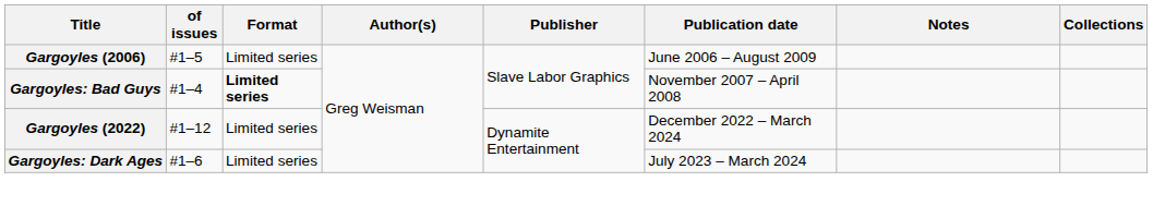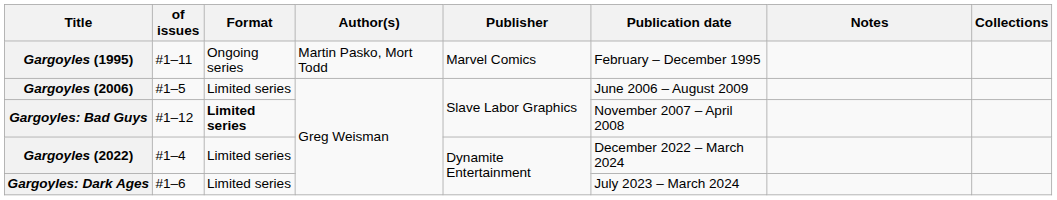 <table class="wikitable">
 <tr>
 <th>Title</th>
 <th style="width:40pt"> of issues</th>
 <th style="width:75pt">Format</th>
 <th style="width:125pt">Author(s)</th>
 <th style="width:125pt">Publisher</th>
 <th style="width:150pt">Publication date</th>
 <th style="width:175pt">Notes</th>
 <th>Collections</th>
+</tr>
+<tr>
+<th><em>Gargoyles</em> (1995)</th>
+<td>#1–11</td>
+<td>Ongoing series</td>
+<td>Martin Pasko, Mort Todd</td>
+<td>Marvel Comics</td>
+<td>February – December 1995</td>
+<td></td>
+<td></td>
 </tr>
 <tr>
 <th><em>Gargoyles</em> (2006)</th>
 <td>#1–5</td>
 <td>Limited series</td>
 <td rowspan="4">Greg Weisman</td>
 <td rowspan="2">Slave Labor Graphics</td>
 <td>June 2006 – August 2009</td>
 <td></td>
 <td></td>
 </tr>
 <tr>
 <th><em>Gargoyles: Bad Guys</em></th>
-<td>#1–4</td>
+<td>#1–12</td>
 <td><strong>Limited series</strong></td>
 <td>November 2007 – April 2008</td>
 <td></td>
 <td></td>
 </tr>
 <tr>
 <th><em>Gargoyles</em> (2022)</th>
-<td>#1–12</td>
+<td>#1–4</td>
 <td>Limited series</td>
 <td rowspan="2">Dynamite Entertainment</td>
 <td>December 2022 – March 2024</td>
 <td></td>
 <td></td>
 </tr>
 <tr>
 <th><em>Gargoyles: Dark Ages</em></th>
 <td>#1–6</td>
 <td>Limited series</td>
 <td>July 2023 – March 2024</td>
 <td></td>
 <td></td>
 </tr>
 </table>
